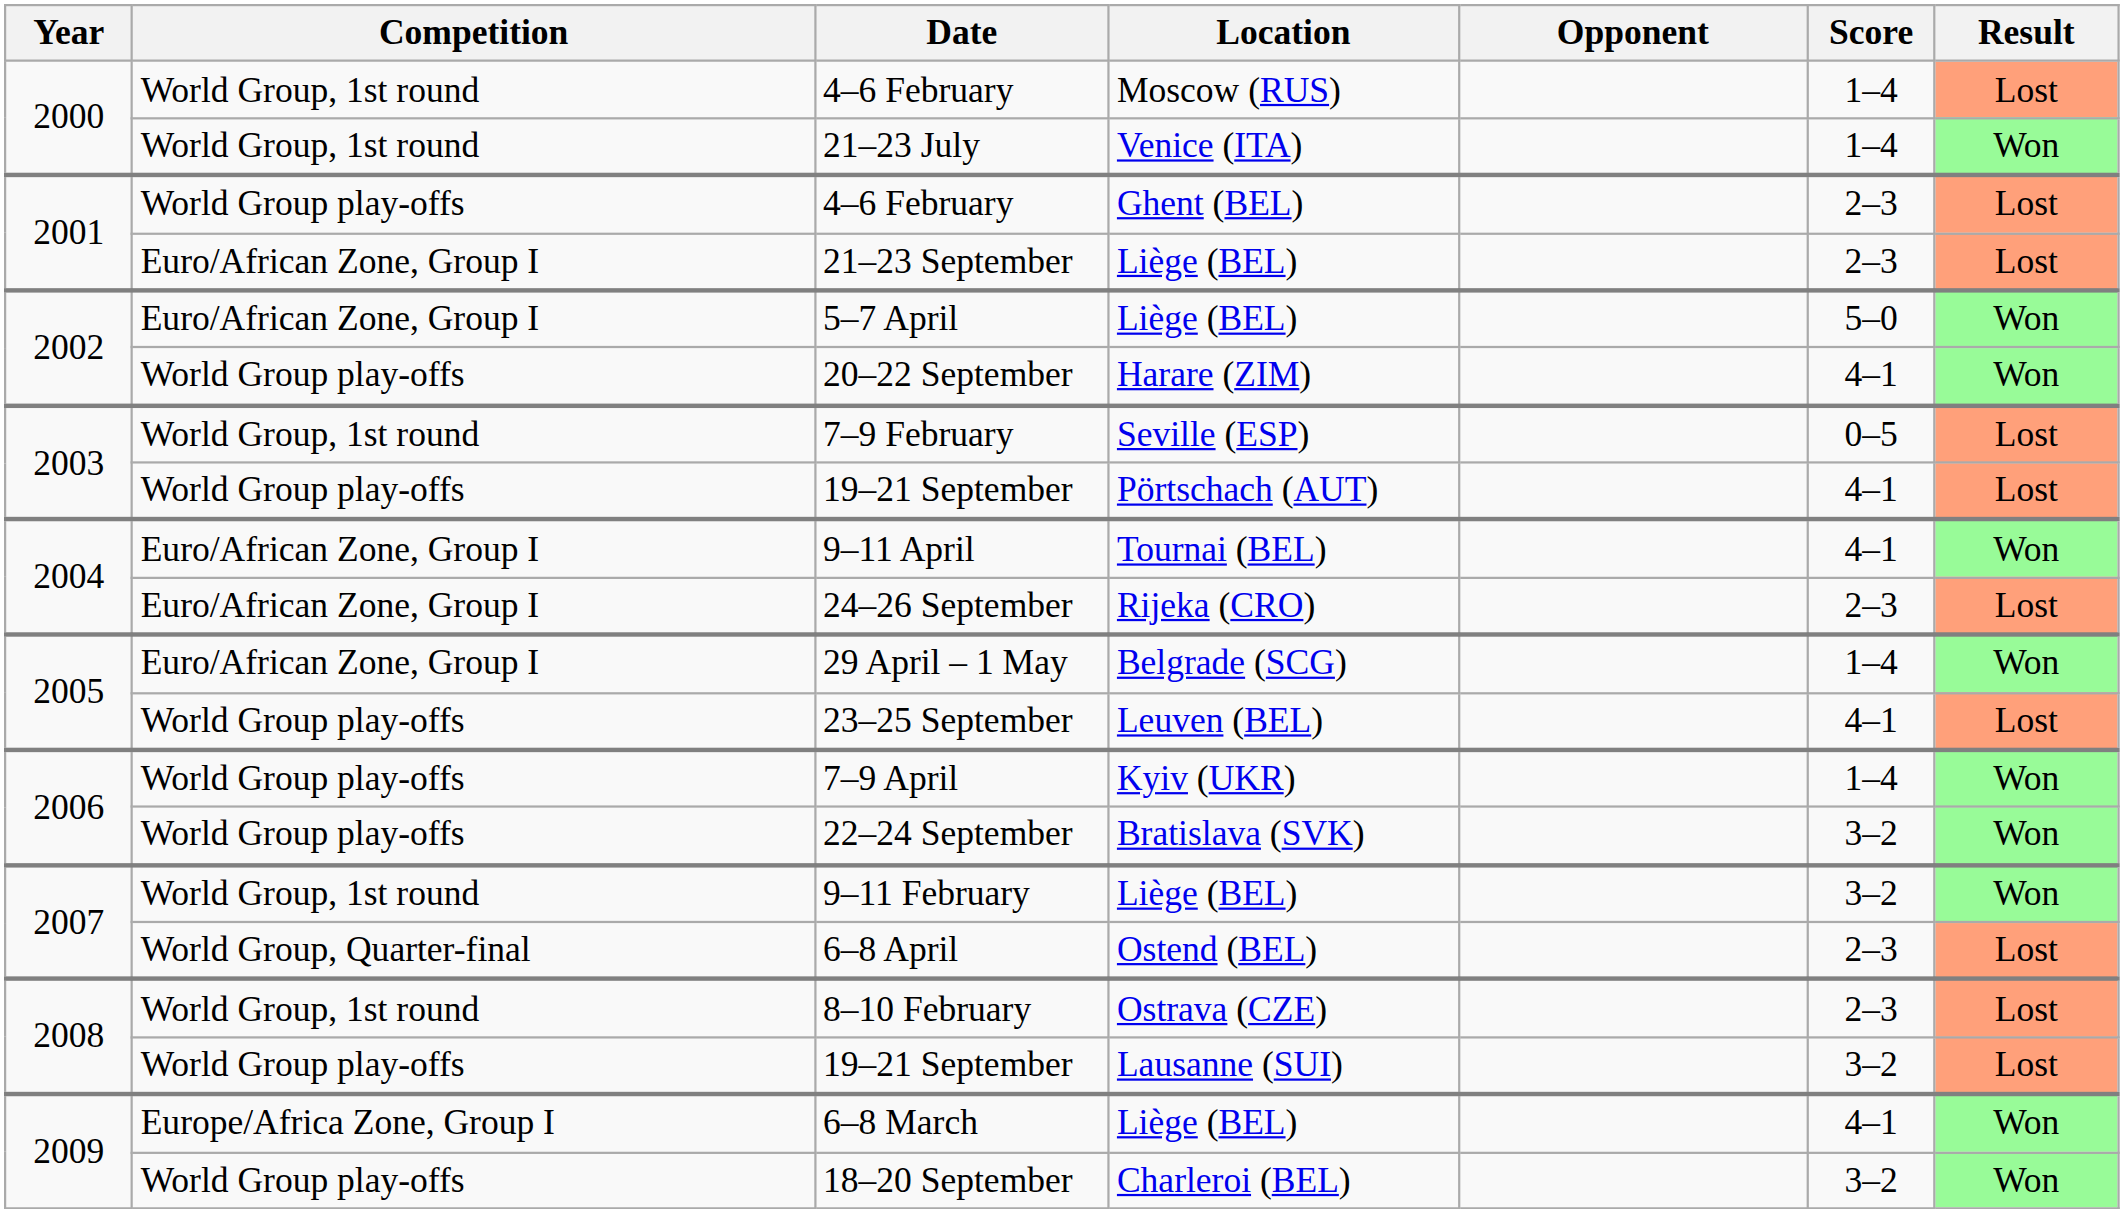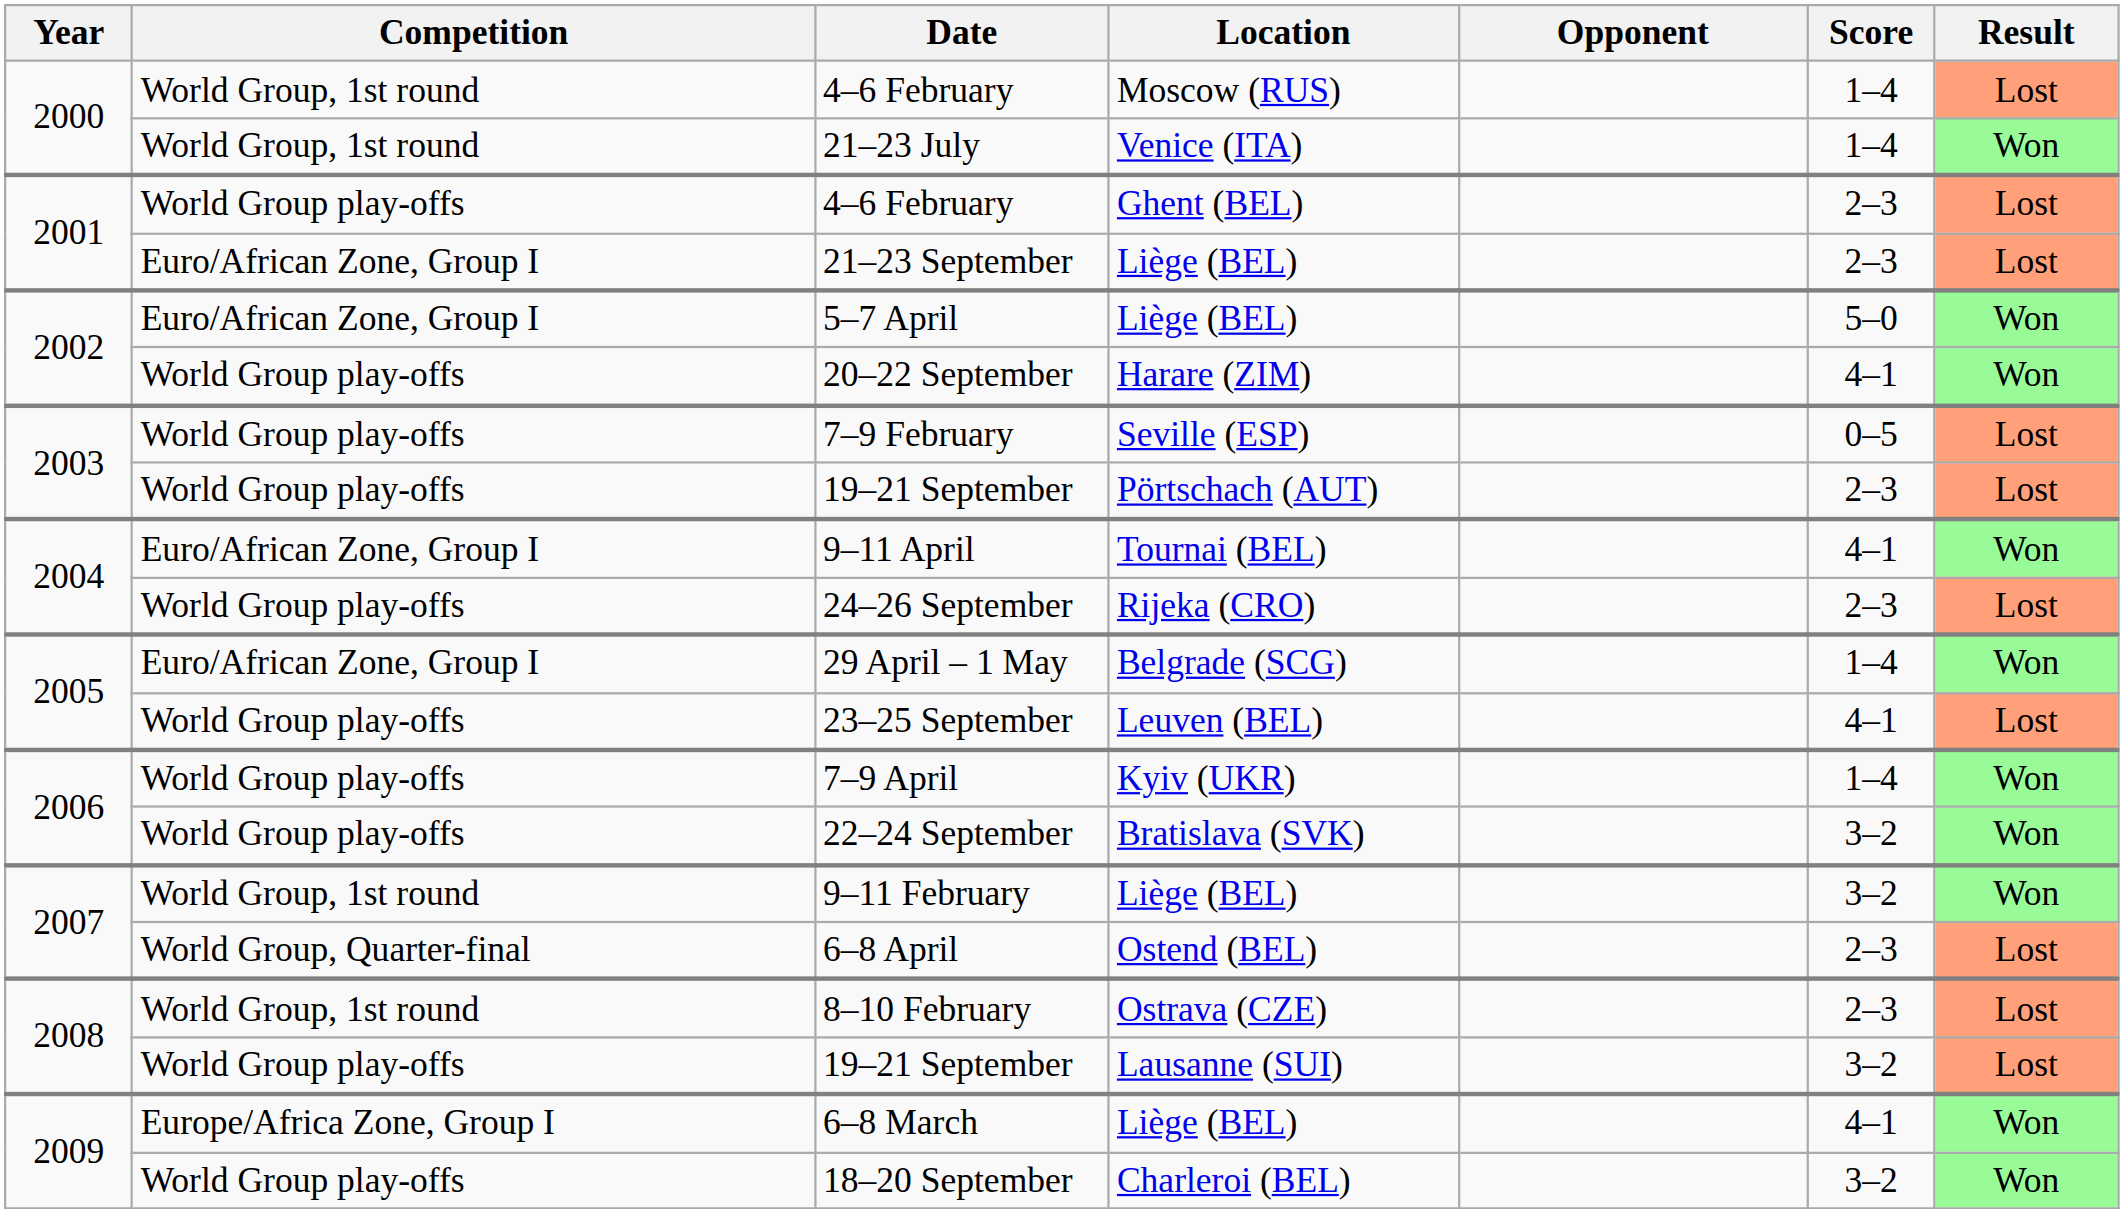 <table class="wikitable collapsible collapsed">
 <tr>
 <th width="50">Year</th>
 <th width="300">Competition</th>
 <th width="125">Date</th>
 <th width="150">Location</th>
 <th width="150">Opponent</th>
 <th width="50">Score</th>
 <th width="75">Result</th>
 </tr>
 <tr>
 <td align="center" rowspan="2">2000</td>
 <td>World Group, 1st round</td>
 <td>4–6 February</td>
 <td>Moscow (<a href='#'>RUS</a>)</td>
 <td></td>
 <td align="center">1–4</td>
 <td align="center" bgcolor="FFA07A">Lost</td>
 </tr>
 <tr>
 <td>World Group, 1st round</td>
 <td>21–23 July</td>
 <td><a href='#'>Venice</a> (<a href='#'>ITA</a>)</td>
 <td></td>
 <td align="center">1–4</td>
 <td align="center" bgcolor="#98FB98">Won</td>
 </tr>
 <tr style="border-top:2px solid gray;">
 <td align="center" rowspan="2">2001</td>
 <td>World Group play-offs</td>
 <td>4–6 February</td>
 <td><a href='#'>Ghent</a> (<a href='#'>BEL</a>)</td>
 <td></td>
 <td align="center">2–3</td>
 <td align="center" bgcolor="FFA07A">Lost</td>
 </tr>
 <tr>
 <td>Euro/African Zone, Group I</td>
 <td>21–23 September</td>
 <td><a href='#'>Liège</a> (<a href='#'>BEL</a>)</td>
 <td></td>
 <td align="center">2–3</td>
 <td align="center" bgcolor="FFA07A">Lost</td>
 </tr>
 <tr style="border-top:2px solid gray;">
 <td align="center" rowspan="2">2002</td>
 <td>Euro/African Zone, Group I</td>
 <td>5–7 April</td>
 <td><a href='#'>Liège</a> (<a href='#'>BEL</a>)</td>
 <td></td>
 <td align="center">5–0</td>
 <td align="center" bgcolor="#98FB98">Won</td>
 </tr>
 <tr>
 <td>World Group play-offs</td>
 <td>20–22 September</td>
 <td><a href='#'>Harare</a> (<a href='#'>ZIM</a>)</td>
 <td></td>
 <td align="center">4–1</td>
 <td align="center" bgcolor="#98FB98">Won</td>
 </tr>
 <tr style="border-top:2px solid gray;">
 <td align="center" rowspan="2">2003</td>
-<td>World Group, 1st round</td>
+<td>World Group play-offs</td>
 <td>7–9 February</td>
 <td><a href='#'>Seville</a> (<a href='#'>ESP</a>)</td>
 <td></td>
 <td align="center">0–5</td>
 <td align="center" bgcolor="FFA07A">Lost</td>
 </tr>
 <tr>
 <td>World Group play-offs</td>
 <td>19–21 September</td>
 <td><a href='#'>Pörtschach</a> (<a href='#'>AUT</a>)</td>
 <td></td>
-<td align="center">4–1</td>
+<td align="center">2–3</td>
 <td align="center" bgcolor="FFA07A">Lost</td>
 </tr>
 <tr style="border-top:2px solid gray;">
 <td align="center" rowspan="2">2004</td>
 <td>Euro/African Zone, Group I</td>
 <td>9–11 April</td>
 <td><a href='#'>Tournai</a> (<a href='#'>BEL</a>)</td>
 <td></td>
 <td align="center">4–1</td>
 <td align="center" bgcolor="#98FB98">Won</td>
 </tr>
 <tr>
-<td>Euro/African Zone, Group I</td>
+<td>World Group play-offs</td>
 <td>24–26 September</td>
 <td><a href='#'>Rijeka</a> (<a href='#'>CRO</a>)</td>
 <td></td>
 <td align="center">2–3</td>
 <td align="center" bgcolor="FFA07A">Lost</td>
 </tr>
 <tr style="border-top:2px solid gray;">
 <td align="center" rowspan="2">2005</td>
 <td>Euro/African Zone, Group I</td>
 <td>29 April – 1 May</td>
 <td><a href='#'>Belgrade</a> (<a href='#'>SCG</a>)</td>
 <td></td>
 <td align="center">1–4</td>
 <td align="center" bgcolor="#98FB98">Won</td>
 </tr>
 <tr>
 <td>World Group play-offs</td>
 <td>23–25 September</td>
 <td><a href='#'>Leuven</a> (<a href='#'>BEL</a>)</td>
 <td></td>
 <td align="center">4–1</td>
 <td align="center" bgcolor="FFA07A">Lost</td>
 </tr>
 <tr style="border-top:2px solid gray;">
 <td align="center" rowspan="2">2006</td>
 <td>World Group play-offs</td>
 <td>7–9 April</td>
 <td><a href='#'>Kyiv</a> (<a href='#'>UKR</a>)</td>
 <td></td>
 <td align="center">1–4</td>
 <td align="center" bgcolor="#98FB98">Won</td>
 </tr>
 <tr>
 <td>World Group play-offs</td>
 <td>22–24 September</td>
 <td><a href='#'>Bratislava</a> (<a href='#'>SVK</a>)</td>
 <td></td>
 <td align="center">3–2</td>
 <td align="center" bgcolor="#98FB98">Won</td>
 </tr>
 <tr style="border-top:2px solid gray;">
 <td align="center" rowspan="2">2007</td>
 <td>World Group, 1st round</td>
 <td>9–11 February</td>
 <td><a href='#'>Liège</a> (<a href='#'>BEL</a>)</td>
 <td></td>
 <td align="center">3–2</td>
 <td align="center" bgcolor="#98FB98">Won</td>
 </tr>
 <tr>
 <td>World Group, Quarter-final</td>
 <td>6–8 April</td>
 <td><a href='#'>Ostend</a> (<a href='#'>BEL</a>)</td>
 <td></td>
 <td align="center">2–3</td>
 <td align="center" bgcolor="FFA07A">Lost</td>
 </tr>
 <tr style="border-top:2px solid gray;">
 <td align="center" rowspan="2">2008</td>
 <td>World Group, 1st round</td>
 <td>8–10 February</td>
 <td><a href='#'>Ostrava</a> (<a href='#'>CZE</a>)</td>
 <td></td>
 <td align="center">2–3</td>
 <td align="center" bgcolor="FFA07A">Lost</td>
 </tr>
 <tr>
 <td>World Group play-offs</td>
 <td>19–21 September</td>
 <td><a href='#'>Lausanne</a> (<a href='#'>SUI</a>)</td>
 <td></td>
 <td align="center">3–2</td>
 <td align="center" bgcolor="FFA07A">Lost</td>
 </tr>
 <tr style="border-top:2px solid gray;">
 <td align="center" rowspan="2">2009</td>
 <td>Europe/Africa Zone, Group I</td>
 <td>6–8 March</td>
 <td><a href='#'>Liège</a> (<a href='#'>BEL</a>)</td>
 <td></td>
 <td align="center">4–1</td>
 <td align="center" bgcolor="#98FB98">Won</td>
 </tr>
 <tr>
 <td>World Group play-offs</td>
 <td>18–20 September</td>
 <td><a href='#'>Charleroi</a> (<a href='#'>BEL</a>)</td>
 <td></td>
 <td align="center">3–2</td>
 <td align="center" bgcolor="#98FB98">Won</td>
 </tr>
 </table>
